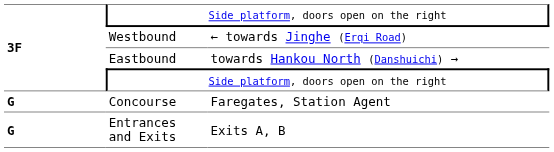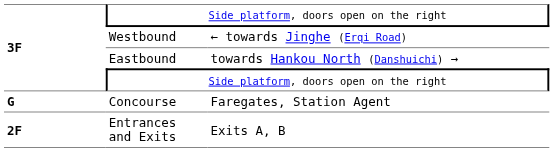 <table cellspacing=0 cellpadding=3>
 <tr>
 <td style="border-bottom:solid 1px gray;border-top:solid 1px gray;" rowspan=4 width=100><strong>3F</strong></td>
 <td style="border-right:solid 2px black;border-left:solid 2px black;border-top:solid 1px gray;border-bottom:solid 2px black;text-align:center;" colspan=2><small><a href='#'>Side platform</a>, doors open on the right</small></td>
 </tr>
 <tr>
 <td style="border-top:solid 0px gray;" width=100>Westbound</td>
 <td style="border-top:solid 0px gray;" width=350>←  towards <a href='#'>Jinghe</a> <small>(<a href='#'>Erqi Road</a>)</small></td>
 </tr>
 <tr>
 <td style="border-top:solid 1px gray;border-bottom:solid 0px gray;">Eastbound</td>
 <td style="border-top:solid 1px gray;border-bottom:solid 0px gray;">  towards <a href='#'>Hankou North</a> <small>(<a href='#'>Danshuichi</a>)</small> →</td>
 </tr>
 <tr>
 <td style="border-right:solid 2px black;border-left:solid 2px black;border-top:solid 2px black;border-bottom:solid 1px gray;text-align:center;" colspan=2><small><a href='#'>Side platform</a>, doors open on the right</small></td>
 </tr>
 <tr>
 <td style="border-bottom:solid 1px gray;"><strong>G</strong></td>
 <td style="border-bottom:solid 1px gray;">Concourse</td>
 <td style="border-bottom:solid 1px gray;">Faregates, Station Agent</td>
 </tr>
 <tr>
-<td style="border-bottom:solid 1px gray;"><strong>G</strong></td>
+<td style="border-bottom:solid 1px gray;"><strong>2F</strong></td>
 <td style="border-bottom:solid 1px gray;">Entrances and Exits</td>
 <td style="border-bottom:solid 1px gray;">Exits A, B</td>
 </tr>
 </table>
